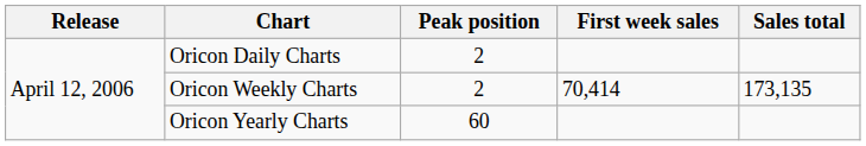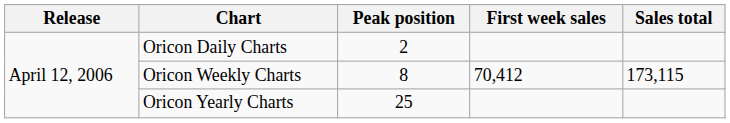 <table class="wikitable" width="650px">
 <tr>
 <th>Release</th>
 <th>Chart</th>
 <th>Peak position</th>
 <th>First week sales</th>
 <th>Sales total</th>
 </tr>
 <tr>
 <td rowspan="3">April 12, 2006</td>
 <td>Oricon Daily Charts</td>
 <td align="center">2</td>
 <td></td>
 <td></td>
 </tr>
 <tr>
 <td>Oricon Weekly Charts</td>
-<td align="center">2</td>
-<td>70,414</td>
-<td>173,135</td>
+<td align="center">8</td>
+<td>70,412</td>
+<td>173,115</td>
 </tr>
 <tr>
 <td>Oricon Yearly Charts</td>
-<td align="center">60</td>
+<td align="center">25</td>
 <td></td>
 <td></td>
 </tr>
 </table>
